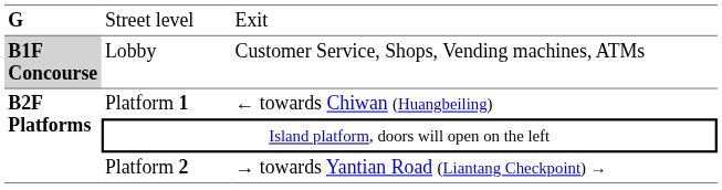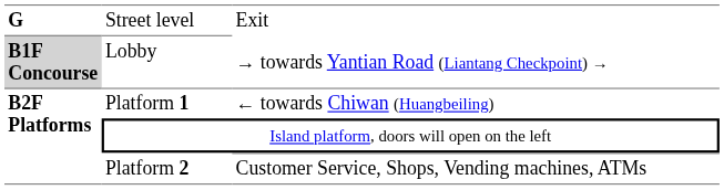 <table table border=0 cellspacing=0 cellpadding=3>
 <tr>
 <td style="border-top:solid 1px gray;" width=50 valign=top><strong>G</strong></td>
 <td style="border-top:solid 1px gray;" width=100 valign=top>Street level</td>
 <td style="border-top:solid 1px gray;" width=390 valign=top>Exit</td>
 </tr>
 <tr>
 <td style="background: lightgrey; border-bottom:solid 1px gray; border-top:solid 1px gray;" valign=top width=50><strong>B1F<br>Concourse</strong></td>
 <td style="border-bottom:solid 1px gray; border-top:solid 1px gray;" valign=top width=100>Lobby</td>
-<td style="border-bottom:solid 1px gray; border-top:solid 1px gray;" valign=top width=390>Customer Service, Shops, Vending machines, ATMs</td>
+<td style="border-bottom:solid 1px gray;"><span>→</span>  towards <a href='#'>Yantian Road</a> <small>(<a href='#'>Liantang Checkpoint</a>) →</small></td>
 </tr>
 <tr>
 <td style="border-bottom:solid 1px gray;" rowspan="3" valign=top><strong>B2F<br>Platforms</strong></td>
 <td>Platform <strong>1</strong></td>
 <td>←  towards <a href='#'>Chiwan</a> <small>(<a href='#'>Huangbeiling</a>)</small></td>
 </tr>
 <tr>
 <td style="border-right:solid 2px black;border-left:solid 2px black;border-top:solid 2px black;border-bottom:solid 2px black;text-align:center;" colspan=2><small><a href='#'>Island platform</a>, doors will open on the left</small></td>
 </tr>
 <tr>
 <td style="border-bottom:solid 1px gray;">Platform <strong>2</strong></td>
-<td style="border-bottom:solid 1px gray;"><span>→</span>  towards <a href='#'>Yantian Road</a> <small>(<a href='#'>Liantang Checkpoint</a>) →</small></td>
+<td style="border-bottom:solid 1px gray; border-top:solid 1px gray;" valign=top width=390>Customer Service, Shops, Vending machines, ATMs</td>
 </tr>
 </table>
